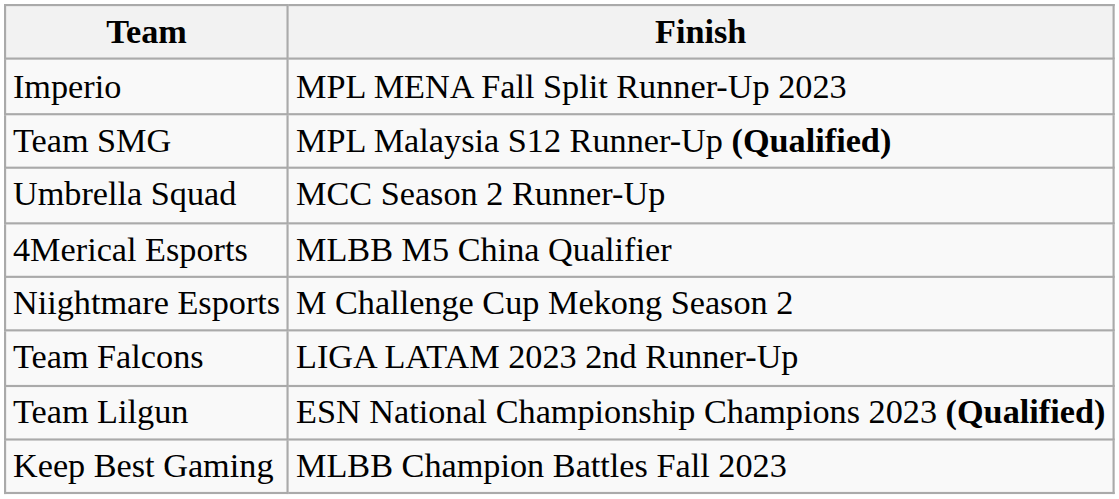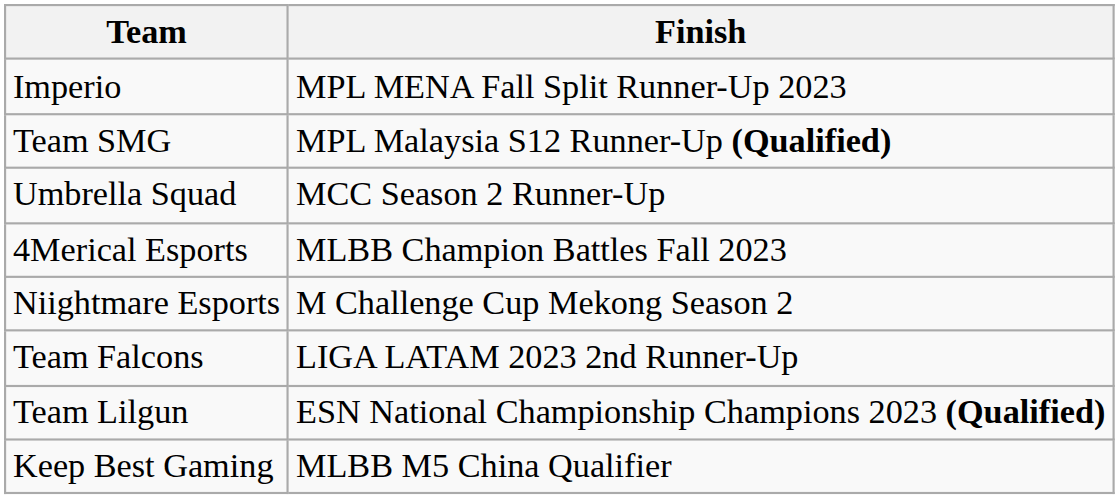 <table class="wikitable">
 <tr>
 <th>Team</th>
 <th>Finish</th>
 </tr>
 <tr>
 <td> Imperio</td>
 <td>MPL MENA Fall Split Runner-Up 2023</td>
 </tr>
 <tr>
 <td> Team SMG</td>
 <td>MPL Malaysia S12 Runner-Up <strong>(Qualified)</strong></td>
 </tr>
 <tr>
 <td> Umbrella Squad</td>
 <td>MCC Season 2 Runner-Up</td>
 </tr>
 <tr>
 <td> 4Merical Esports</td>
-<td>MLBB M5 China Qualifier</td>
+<td>MLBB Champion Battles Fall 2023</td>
 </tr>
 <tr>
 <td> Niightmare Esports</td>
 <td>M Challenge Cup Mekong Season 2</td>
 </tr>
 <tr>
 <td> Team Falcons</td>
 <td>LIGA LATAM 2023 2nd Runner-Up</td>
 </tr>
 <tr>
 <td> Team Lilgun</td>
 <td>ESN National Championship Champions 2023 <strong>(Qualified)</strong></td>
 </tr>
 <tr>
 <td> Keep Best Gaming</td>
-<td>MLBB Champion Battles Fall 2023</td>
+<td>MLBB M5 China Qualifier</td>
 </tr>
 </table>
